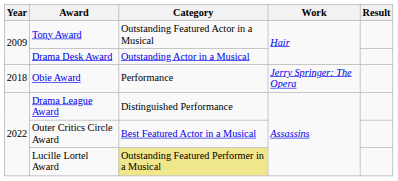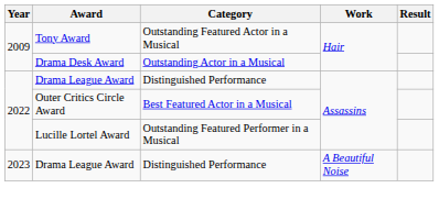 <table class="wikitable">
 <tr>
 <th>Year</th>
 <th>Award</th>
 <th>Category</th>
 <th>Work</th>
 <th>Result</th>
 </tr>
 <tr>
 <td style="text-align:center;" rowspan="2">2009</td>
 <td><a href='#'>Tony Award</a></td>
 <td>Outstanding Featured Actor in a Musical</td>
 <td rowspan=2><em><a href='#'>Hair</a></em></td>
 <td></td>
 </tr>
 <tr>
 <td><a href='#'>Drama Desk Award</a></td>
 <td><a href='#'>Outstanding Actor in a Musical</a></td>
 <td></td>
 </tr>
 <tr>
-<td>2018</td>
-<td><a href='#'>Obie Award</a></td>
-<td>Performance</td>
-<td><em><a href='#'>Jerry Springer: The Opera</a></em></td>
-<td></td>
-</tr>
-<tr>
 <td rowspan="3">2022</td>
 <td><a href='#'>Drama League Award</a></td>
 <td>Distinguished Performance</td>
 <td rowspan="3"><a href='#'><em>Assassins</em></a></td>
 <td></td>
 </tr>
 <tr>
 <td>Outer Critics Circle Award</td>
 <td><a href='#'>Best Featured Actor in a Musical</a></td>
 <td></td>
 </tr>
 <tr>
 <td>Lucille Lortel Award</td>
-<td style="background: khaki;">Outstanding Featured Performer in a Musical</td>
+<td>Outstanding Featured Performer in a Musical</td>
+<td></td>
+</tr>
+<tr>
+<td>2023</td>
+<td>Drama League Award</td>
+<td>Distinguished Performance</td>
+<td><em><a href='#'>A Beautiful Noise</a></em></td>
 <td></td>
 </tr>
 </table>
